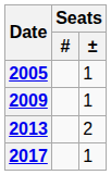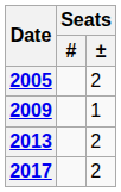 <table class="wikitable">
 <tr>
 <th rowspan="2">Date</th>
 <th colspan="2">Seats</th>
 </tr>
 <tr>
 <th>#</th>
 <th>±</th>
 </tr>
 <tr>
 <th><a href='#'>2005</a></th>
 <td></td>
-<td> 1</td>
+<td> 2</td>
 </tr>
 <tr>
 <th><a href='#'>2009</a></th>
 <td></td>
 <td> 1</td>
 </tr>
 <tr>
 <th><a href='#'>2013</a></th>
 <td></td>
 <td> 2</td>
 </tr>
 <tr>
 <th><a href='#'>2017</a></th>
 <td></td>
-<td> 1</td>
+<td> 2</td>
 </tr>
 </table>
